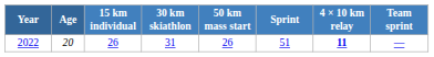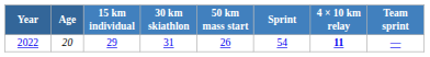 <table class="wikitable" style="font-size:95%; text-align:center; border:grey solid 1px; border-collapse:collapse; background:#ffffff;">
 <tr>
 <th style="background-color:#369; color:white; width:60px;"> Year </th>
 <th style="background-color:#369; color:white; width:40px;"> Age </th>
 <th style="background-color:#4180be; color:white; width:75px;"> 15 km <br> individual </th>
 <th style="background-color:#4180be; color:white; width:75px;"> 30 km <br> skiathlon </th>
 <th style="background-color:#4180be; color:white; width:75px;"> 50 km <br> mass start </th>
 <th style="background-color:#4180be; color:white; width:75px;"> Sprint </th>
 <th style="background-color:#4180be; color:white; width:75px;"> 4 × 10 km <br> relay </th>
 <th style="background-color:#4180be; color:white; width:75px;"> Team <br> sprint </th>
 </tr>
 <tr>
 <td><a href='#'>2022</a></td>
 <td><em>20</em></td>
-<td><a href='#'>26</a></td>
+<td><a href='#'>29</a></td>
 <td><a href='#'>31</a></td>
 <td><a href='#'>26</a></td>
-<td><a href='#'>51</a></td>
+<td><a href='#'>54</a></td>
 <td><strong><a href='#'>11</a></strong></td>
 <td><a href='#'>—</a></td>
 </tr>
 </table>
